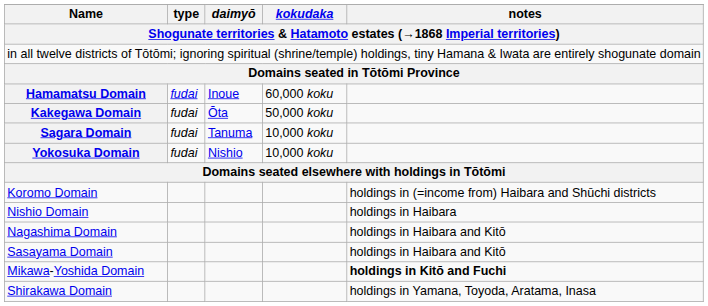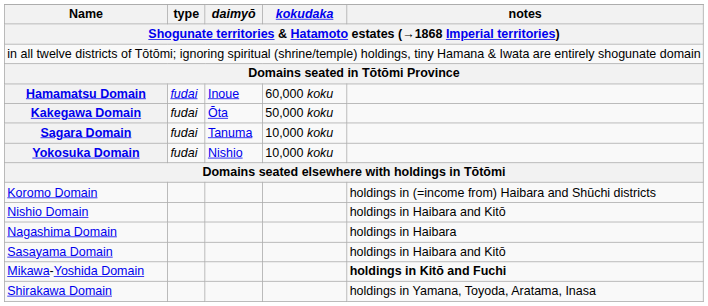 <table class=wikitable>
 <tr>
 </tr>
 <tr>
 <th scope="col">Name</th>
 <th scope="col">type</th>
 <th scope="col"><em>daimyō</em></th>
 <th scope="col"><em><a href='#'>kokudaka</a></em></th>
 <th scope="col">notes</th>
 </tr>
 <tr>
 <th colspan="5"><a href='#'>Shogunate territories</a> & <a href='#'>Hatamoto</a> estates (→1868 <a href='#'>Imperial territories</a>)</th>
 </tr>
 <tr>
 <td colspan="5">in all twelve districts of Tōtōmi; ignoring spiritual (shrine/temple) holdings, tiny Hamana & Iwata are entirely shogunate domain</td>
 </tr>
 <tr>
 <th colspan="5">Domains seated in Tōtōmi Province</th>
 </tr>
 <tr>
 <th scope="row"><a href='#'>Hamamatsu Domain</a></th>
 <td><em><a href='#'>fudai</a></em></td>
 <td><a href='#'>Inoue</a></td>
 <td>60,000 <em>koku</em></td>
 <td></td>
 </tr>
 <tr>
 <th scope="row"><a href='#'>Kakegawa Domain</a></th>
 <td><em>fudai</em></td>
 <td><a href='#'>Ōta</a></td>
 <td>50,000 <em>koku</em></td>
 <td></td>
 </tr>
 <tr>
 <th scope="row"><a href='#'>Sagara Domain</a></th>
 <td><em>fudai</em></td>
 <td><a href='#'>Tanuma</a></td>
 <td>10,000 <em>koku</em></td>
 <td></td>
 </tr>
 <tr>
 <th scope="row"><a href='#'>Yokosuka Domain</a></th>
 <td><em>fudai</em></td>
 <td><a href='#'>Nishio</a></td>
 <td>10,000 <em>koku</em></td>
 <td></td>
 </tr>
 <tr>
 <th colspan="5">Domains seated elsewhere with holdings in Tōtōmi</th>
 </tr>
 <tr>
 <td><a href='#'>Koromo Domain</a></td>
 <td></td>
 <td></td>
 <td></td>
 <td>holdings in (=income from) Haibara and Shūchi districts</td>
 </tr>
 <tr>
 <td><a href='#'>Nishio Domain</a></td>
 <td></td>
 <td></td>
 <td></td>
-<td>holdings in Haibara</td>
+<td>holdings in Haibara and Kitō</td>
 </tr>
 <tr>
 <td><a href='#'>Nagashima Domain</a></td>
 <td></td>
 <td></td>
 <td></td>
-<td>holdings in Haibara and Kitō</td>
+<td>holdings in Haibara</td>
 </tr>
 <tr>
 <td><a href='#'>Sasayama Domain</a></td>
 <td></td>
 <td></td>
 <td></td>
 <td>holdings in Haibara and Kitō</td>
 </tr>
 <tr>
 <td><a href='#'>Mikawa</a>-<a href='#'>Yoshida Domain</a></td>
 <td></td>
 <td></td>
 <td></td>
 <td><strong>holdings in Kitō and Fuchi</strong></td>
 </tr>
 <tr>
 <td><a href='#'>Shirakawa Domain</a></td>
 <td></td>
 <td></td>
 <td></td>
 <td>holdings in Yamana, Toyoda, Aratama, Inasa</td>
 </tr>
 </table>
